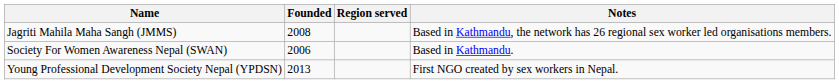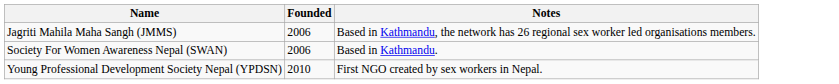 <table class="wikitable sortable">
 <tr>
 <th>Name</th>
 <th>Founded</th>
-<th>Region served</th>
 <th>Notes</th>
 </tr>
 <tr>
 <td>Jagriti Mahila Maha Sangh (JMMS)</td>
-<td>2008</td>
-<td></td>
+<td>2006</td>
 <td>Based in <a href='#'>Kathmandu</a>, the network has 26 regional sex worker led organisations members.</td>
 </tr>
 <tr>
 <td>Society For Women Awareness Nepal (SWAN)</td>
 <td>2006</td>
-<td></td>
 <td>Based in <a href='#'>Kathmandu</a>.</td>
 </tr>
 <tr>
 <td>Young Professional Development Society Nepal (YPDSN)</td>
-<td>2013</td>
-<td></td>
+<td>2010</td>
 <td>First NGO created by sex workers in Nepal.</td>
 </tr>
 </table>
